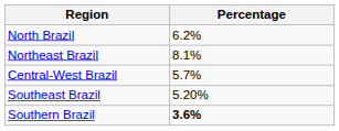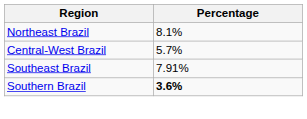 <table class="wikitable">
 <tr>
 <th style="width:35%">Region</th>
 <th style="width:35%">Percentage</th>
-</tr>
-<tr>
-<td><a href='#'>North Brazil</a></td>
-<td>6.2%</td>
 </tr>
 <tr>
 <td><a href='#'>Northeast Brazil</a></td>
 <td>8.1%</td>
 </tr>
 <tr>
 <td><a href='#'>Central-West Brazil</a></td>
 <td>5.7%</td>
 </tr>
 <tr>
 <td><a href='#'>Southeast Brazil</a></td>
-<td>5.20%</td>
+<td>7.91%</td>
 </tr>
 <tr>
 <td><a href='#'>Southern Brazil</a></td>
 <td><strong>3.6%</strong></td>
 </tr>
 </table>
